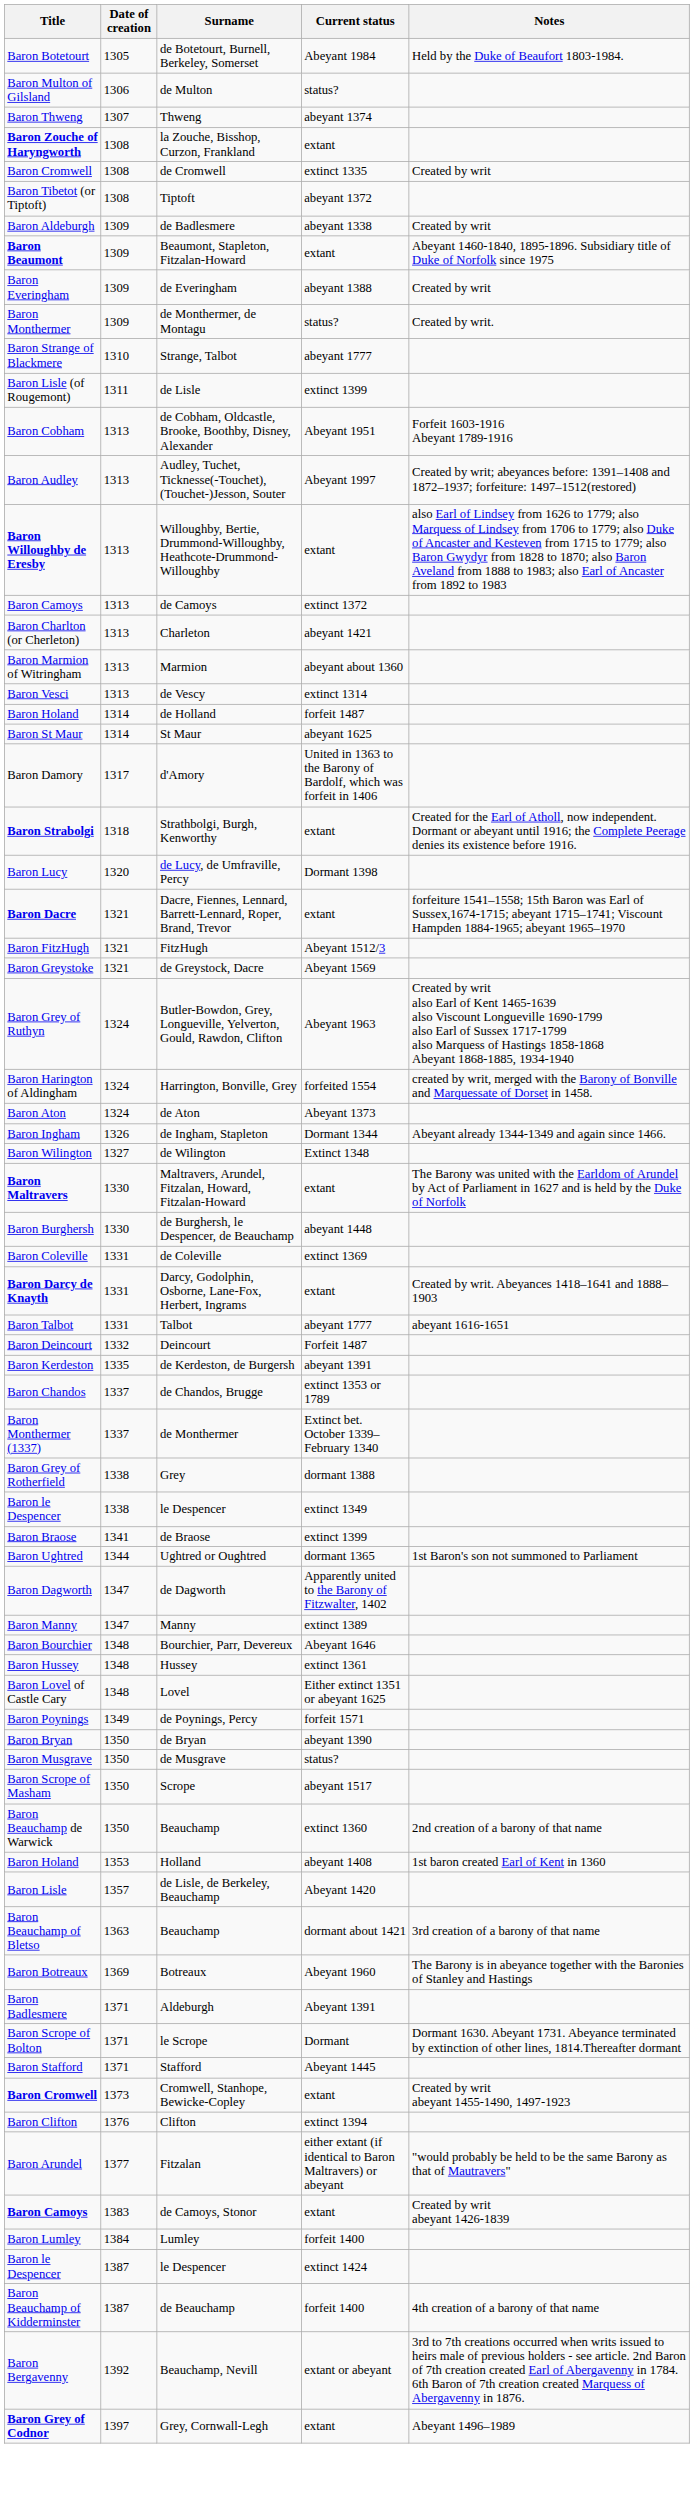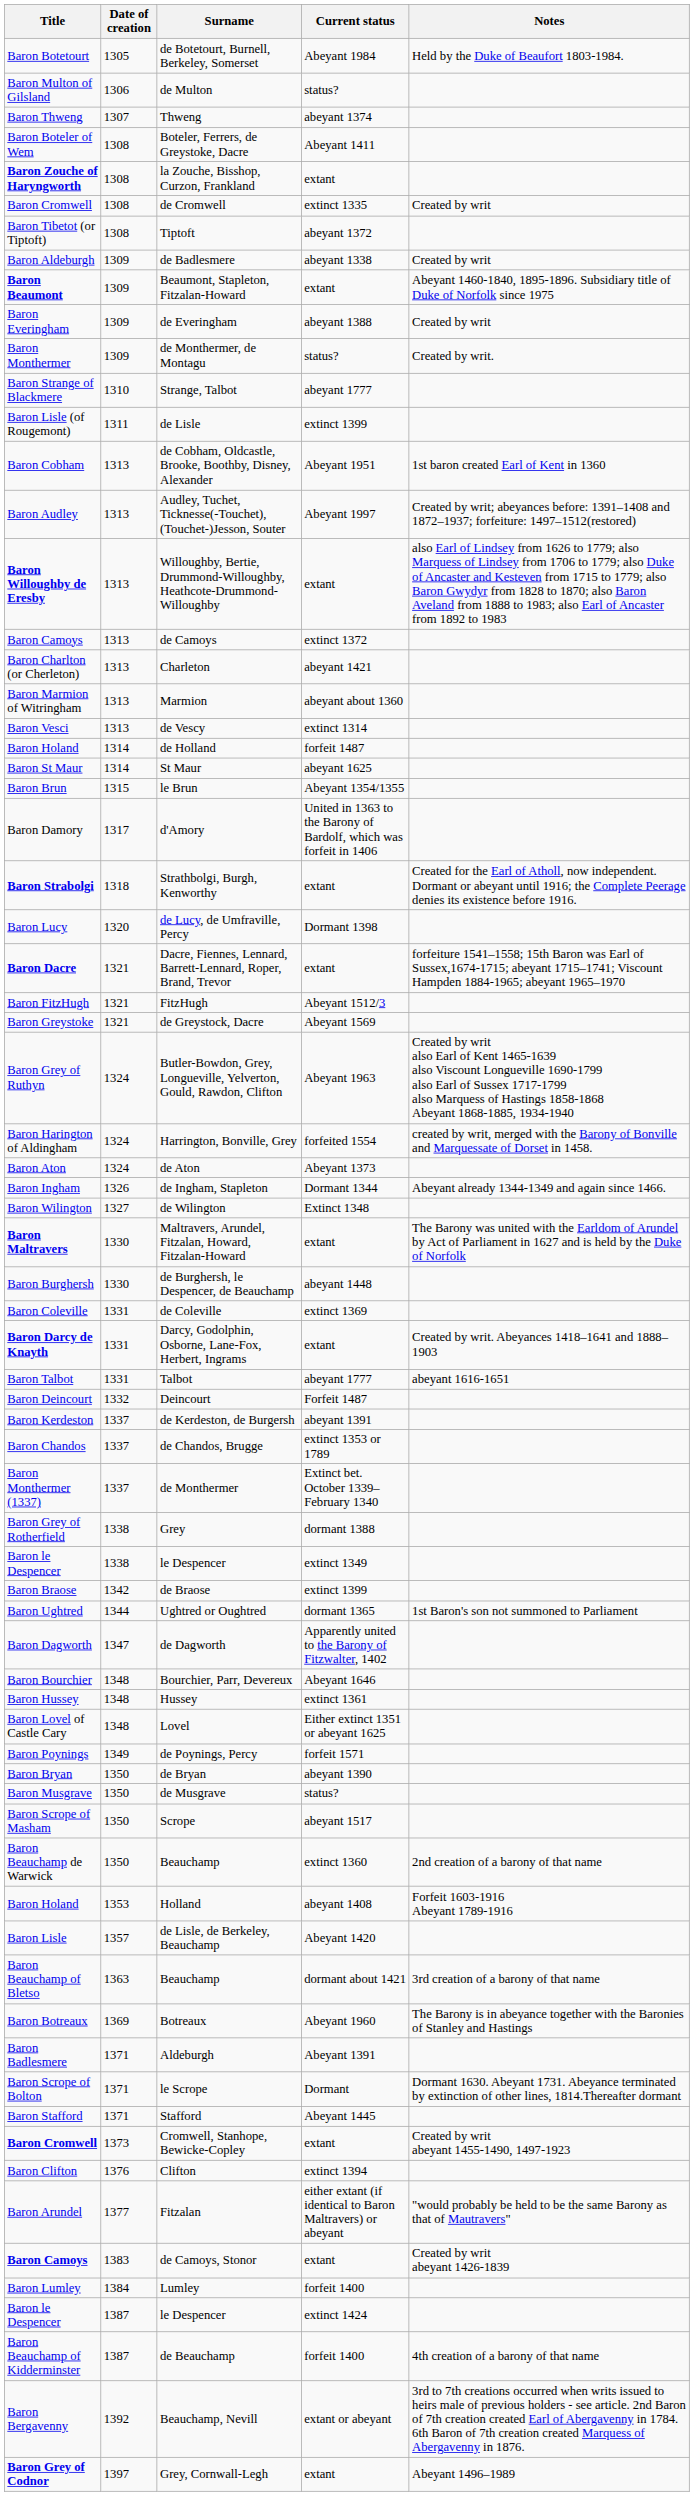 <table class="wikitable sortable">
 <tr>
 <th>Title</th>
 <th>Date of creation</th>
 <th>Surname</th>
 <th>Current status</th>
 <th>Notes</th>
 </tr>
 <tr>
 <td><a href='#'>Baron Botetourt</a></td>
 <td>1305</td>
 <td>de Botetourt, Burnell, Berkeley, Somerset</td>
 <td>Abeyant 1984</td>
 <td>Held by the <a href='#'>Duke of Beaufort</a> 1803-1984.</td>
 </tr>
 <tr>
 <td><a href='#'>Baron Multon of Gilsland</a></td>
 <td>1306</td>
 <td>de Multon</td>
 <td>status?</td>
 <td> </td>
 </tr>
 <tr>
 <td><a href='#'>Baron Thweng</a></td>
 <td>1307</td>
 <td>Thweng</td>
 <td>abeyant 1374</td>
+<td> </td>
+</tr>
+<tr>
+<td><a href='#'>Baron Boteler of Wem</a></td>
+<td>1308</td>
+<td>Boteler, Ferrers, de Greystoke, Dacre</td>
+<td>Abeyant 1411</td>
 <td> </td>
 </tr>
 <tr>
 <td><strong><a href='#'>Baron Zouche of Haryngworth</a></strong></td>
 <td>1308</td>
 <td>la Zouche, Bisshop, Curzon, Frankland</td>
 <td>extant</td>
 <td> </td>
 </tr>
 <tr>
 <td><a href='#'>Baron Cromwell</a></td>
 <td>1308</td>
 <td>de Cromwell</td>
 <td>extinct 1335</td>
 <td>Created by writ</td>
 </tr>
 <tr>
 <td><a href='#'>Baron Tibetot</a> (or Tiptoft)</td>
 <td>1308</td>
 <td>Tiptoft</td>
 <td>abeyant 1372</td>
 <td> </td>
 </tr>
 <tr>
 <td><a href='#'>Baron Aldeburgh</a></td>
 <td>1309</td>
 <td>de Badlesmere</td>
 <td>abeyant 1338</td>
 <td>Created by writ</td>
 </tr>
 <tr>
 <td><strong><a href='#'>Baron Beaumont</a></strong></td>
 <td>1309</td>
 <td>Beaumont, Stapleton, Fitzalan-Howard</td>
 <td>extant</td>
 <td>Abeyant 1460-1840, 1895-1896. Subsidiary title of <a href='#'>Duke of Norfolk</a> since 1975</td>
 </tr>
 <tr>
 <td><a href='#'>Baron Everingham</a></td>
 <td>1309</td>
 <td>de Everingham</td>
 <td>abeyant 1388</td>
 <td>Created by writ</td>
 </tr>
 <tr>
 <td><a href='#'>Baron Monthermer</a></td>
 <td>1309</td>
 <td>de Monthermer, de Montagu</td>
 <td>status?</td>
 <td>Created by writ.</td>
 </tr>
 <tr>
 <td><a href='#'>Baron Strange of Blackmere</a></td>
 <td>1310</td>
 <td>Strange, Talbot</td>
 <td>abeyant 1777</td>
 <td> </td>
 </tr>
 <tr>
 <td><a href='#'>Baron Lisle</a> (of Rougemont)</td>
 <td>1311</td>
 <td>de Lisle</td>
 <td>extinct 1399</td>
 <td> </td>
 </tr>
 <tr>
 <td><a href='#'>Baron Cobham</a></td>
 <td>1313</td>
 <td>de Cobham, Oldcastle, Brooke, Boothby, Disney, Alexander</td>
 <td>Abeyant 1951</td>
-<td>Forfeit 1603-1916<br>Abeyant 1789-1916</td>
+<td>1st baron created <a href='#'>Earl of Kent</a> in 1360</td>
 </tr>
 <tr>
 <td><a href='#'>Baron Audley</a></td>
 <td>1313</td>
 <td>Audley, Tuchet, Ticknesse(-Touchet), (Touchet-)Jesson, Souter</td>
 <td>Abeyant 1997</td>
 <td>Created by writ; abeyances before: 1391–1408 and 1872–1937; forfeiture: 1497–1512(restored)</td>
 </tr>
 <tr>
 <td><strong><a href='#'>Baron Willoughby de Eresby</a></strong></td>
 <td>1313</td>
 <td>Willoughby, Bertie, Drummond-Willoughby, Heathcote-Drummond-Willoughby</td>
 <td>extant</td>
 <td>also <a href='#'>Earl of Lindsey</a> from 1626 to 1779; also <a href='#'>Marquess of Lindsey</a> from 1706 to 1779; also <a href='#'>Duke of Ancaster and Kesteven</a> from 1715 to 1779; also <a href='#'>Baron Gwydyr</a> from 1828 to 1870; also <a href='#'>Baron Aveland</a> from 1888 to 1983; also <a href='#'>Earl of Ancaster</a> from 1892 to 1983</td>
 </tr>
 <tr>
 <td><a href='#'>Baron Camoys</a></td>
 <td>1313</td>
 <td>de Camoys</td>
 <td>extinct 1372</td>
 <td> </td>
 </tr>
 <tr>
 <td><a href='#'>Baron Charlton</a> (or Cherleton)</td>
 <td>1313</td>
 <td>Charleton</td>
 <td>abeyant 1421</td>
 <td> </td>
 </tr>
 <tr>
 <td><a href='#'>Baron Marmion</a> of Witringham</td>
 <td>1313</td>
 <td>Marmion</td>
 <td>abeyant about 1360</td>
 <td></td>
 </tr>
 <tr>
 <td><a href='#'>Baron Vesci</a></td>
 <td>1313</td>
 <td>de Vescy</td>
 <td>extinct 1314</td>
 <td></td>
 </tr>
 <tr>
 <td><a href='#'>Baron Holand</a></td>
 <td>1314</td>
 <td>de Holland</td>
 <td>forfeit 1487</td>
 <td> </td>
 </tr>
 <tr>
 <td><a href='#'>Baron St Maur</a></td>
 <td>1314</td>
 <td>St Maur</td>
 <td>abeyant 1625</td>
+<td> </td>
+</tr>
+<tr>
+<td><a href='#'>Baron Brun</a></td>
+<td>1315</td>
+<td>le Brun</td>
+<td>Abeyant 1354/1355</td>
 <td> </td>
 </tr>
 <tr>
 <td>Baron Damory</td>
 <td>1317</td>
 <td>d'Amory</td>
 <td>United in 1363 to the Barony of Bardolf, which was forfeit in 1406</td>
 <td></td>
 </tr>
 <tr>
 <td><strong><a href='#'>Baron Strabolgi</a></strong></td>
 <td>1318</td>
 <td>Strathbolgi, Burgh, Kenworthy</td>
 <td>extant</td>
 <td>Created for the <a href='#'>Earl of Atholl</a>, now independent. Dormant or abeyant until 1916; the <a href='#'>Complete Peerage</a> denies its existence before 1916.</td>
 </tr>
 <tr>
 <td><a href='#'>Baron Lucy</a></td>
 <td>1320</td>
 <td><a href='#'>de Lucy</a>, de Umfraville, Percy</td>
 <td>Dormant 1398</td>
 <td></td>
 </tr>
 <tr>
 <td><strong><a href='#'>Baron Dacre</a></strong></td>
 <td>1321</td>
 <td>Dacre, Fiennes, Lennard, Barrett-Lennard, Roper, Brand, Trevor</td>
 <td>extant</td>
 <td>forfeiture 1541–1558; 15th Baron was Earl of Sussex,1674-1715; abeyant 1715–1741; Viscount Hampden 1884-1965; abeyant 1965–1970</td>
 </tr>
 <tr>
 <td><a href='#'>Baron FitzHugh</a></td>
 <td>1321</td>
 <td>FitzHugh</td>
 <td>Abeyant 1512/<a href='#'>3</a></td>
 <td> </td>
 </tr>
 <tr>
 <td><a href='#'>Baron Greystoke</a></td>
 <td>1321</td>
 <td>de Greystock, Dacre</td>
 <td>Abeyant 1569</td>
 <td> </td>
 </tr>
 <tr>
 <td><a href='#'>Baron Grey of Ruthyn</a></td>
 <td>1324</td>
 <td>Butler-Bowdon, Grey, Longueville, Yelverton, Gould, Rawdon, Clifton</td>
 <td>Abeyant 1963</td>
 <td>Created by writ<br>also Earl of Kent 1465-1639<br>also Viscount Longueville 1690-1799<br>also Earl of Sussex 1717-1799<br>also Marquess of Hastings 1858-1868<br>Abeyant 1868-1885, 1934-1940</td>
 </tr>
 <tr>
 <td><a href='#'>Baron Harington</a> of Aldingham</td>
 <td>1324</td>
 <td>Harrington, Bonville, Grey</td>
 <td>forfeited 1554</td>
 <td>created by writ, merged with the <a href='#'>Barony of Bonville</a> and <a href='#'>Marquessate of Dorset</a> in 1458.</td>
 </tr>
 <tr>
 <td><a href='#'>Baron Aton</a></td>
 <td>1324</td>
 <td>de Aton</td>
 <td>Abeyant 1373</td>
 <td></td>
 </tr>
 <tr>
 <td><a href='#'>Baron Ingham</a></td>
 <td>1326</td>
 <td>de Ingham, Stapleton</td>
 <td>Dormant 1344</td>
 <td>Abeyant already 1344-1349 and again since 1466.</td>
 </tr>
 <tr>
 <td><a href='#'>Baron Wilington</a></td>
 <td>1327</td>
 <td>de Wilington</td>
 <td>Extinct 1348</td>
 <td></td>
 </tr>
 <tr>
 <td><strong><a href='#'>Baron Maltravers</a></strong></td>
 <td>1330</td>
 <td>Maltravers, Arundel, Fitzalan, Howard, Fitzalan-Howard</td>
 <td>extant</td>
 <td>The Barony was united with the <a href='#'>Earldom of Arundel</a> by Act of Parliament in 1627 and is held by the <a href='#'>Duke of Norfolk</a></td>
 </tr>
 <tr>
 <td><a href='#'>Baron Burghersh</a></td>
 <td>1330</td>
 <td>de Burghersh, le Despencer, de Beauchamp</td>
 <td>abeyant 1448</td>
 <td></td>
 </tr>
 <tr>
 <td><a href='#'>Baron Coleville</a></td>
 <td>1331</td>
 <td>de Coleville</td>
 <td>extinct 1369</td>
 <td></td>
 </tr>
 <tr>
 <td><strong><a href='#'>Baron Darcy de Knayth</a></strong></td>
 <td>1331</td>
 <td>Darcy, Godolphin, Osborne, Lane-Fox, Herbert, Ingrams</td>
 <td>extant</td>
 <td>Created by writ. Abeyances 1418–1641 and 1888–1903</td>
 </tr>
 <tr>
 <td><a href='#'>Baron Talbot</a></td>
 <td>1331</td>
 <td>Talbot</td>
 <td>abeyant 1777</td>
 <td>abeyant 1616-1651</td>
 </tr>
 <tr>
 <td><a href='#'>Baron Deincourt</a></td>
 <td>1332</td>
 <td>Deincourt</td>
 <td>Forfeit 1487</td>
 <td> </td>
 </tr>
 <tr>
 <td><a href='#'>Baron Kerdeston</a></td>
-<td>1335</td>
+<td>1337</td>
 <td>de Kerdeston, de Burgersh</td>
 <td>abeyant 1391</td>
 <td></td>
 </tr>
 <tr>
 <td><a href='#'>Baron Chandos</a></td>
 <td>1337</td>
 <td>de Chandos, Brugge</td>
 <td>extinct 1353 or 1789</td>
 <td> </td>
 </tr>
 <tr>
 <td><a href='#'>Baron Monthermer (1337)</a></td>
 <td>1337</td>
 <td>de Monthermer</td>
 <td>Extinct bet. October 1339–February 1340</td>
 <td> </td>
 </tr>
 <tr>
 <td><a href='#'>Baron Grey of Rotherfield</a></td>
 <td>1338</td>
 <td>Grey</td>
 <td>dormant 1388</td>
 <td> </td>
 </tr>
 <tr>
 <td><a href='#'>Baron le Despencer</a></td>
 <td>1338</td>
 <td>le Despencer</td>
 <td>extinct 1349</td>
 <td> </td>
 </tr>
 <tr>
 <td><a href='#'>Baron Braose</a></td>
-<td>1341</td>
+<td>1342</td>
 <td>de Braose</td>
 <td>extinct 1399</td>
 <td> </td>
 </tr>
 <tr>
 <td><a href='#'>Baron Ughtred</a></td>
 <td>1344</td>
 <td>Ughtred or Oughtred</td>
 <td>dormant 1365</td>
 <td>1st Baron's son not summoned to Parliament</td>
 </tr>
 <tr>
 <td><a href='#'>Baron Dagworth</a></td>
 <td>1347</td>
 <td>de Dagworth</td>
 <td>Apparently united to <a href='#'>the Barony of Fitzwalter</a>, 1402</td>
-</tr>
-<tr>
-<td><a href='#'>Baron Manny</a></td>
-<td>1347</td>
-<td>Manny</td>
-<td>extinct 1389</td>
-<td> </td>
 </tr>
 <tr>
 <td><a href='#'>Baron Bourchier</a></td>
 <td>1348</td>
 <td>Bourchier, Parr, Devereux</td>
 <td>Abeyant 1646</td>
 <td> </td>
 </tr>
 <tr>
 <td><a href='#'>Baron Hussey</a></td>
 <td>1348</td>
 <td>Hussey</td>
 <td>extinct 1361</td>
 <td> </td>
 </tr>
 <tr>
 <td><a href='#'>Baron Lovel</a> of Castle Cary</td>
 <td>1348</td>
 <td>Lovel</td>
 <td>Either extinct 1351 or abeyant 1625</td>
 <td></td>
 </tr>
 <tr>
 <td><a href='#'>Baron Poynings</a></td>
 <td>1349</td>
 <td>de Poynings, Percy</td>
 <td>forfeit 1571</td>
 <td> </td>
 </tr>
 <tr>
 <td><a href='#'>Baron Bryan</a></td>
 <td>1350</td>
 <td>de Bryan</td>
 <td>abeyant 1390</td>
 <td> </td>
 </tr>
 <tr>
 <td><a href='#'>Baron Musgrave</a></td>
 <td>1350</td>
 <td>de Musgrave</td>
 <td>status?</td>
 <td> </td>
 </tr>
 <tr>
 <td><a href='#'>Baron Scrope of Masham</a></td>
 <td>1350</td>
 <td>Scrope</td>
 <td>abeyant 1517</td>
 <td> </td>
 </tr>
 <tr>
 <td><a href='#'>Baron Beauchamp</a> de Warwick</td>
 <td>1350</td>
 <td>Beauchamp</td>
 <td>extinct 1360</td>
 <td>2nd creation of a barony of that name</td>
 </tr>
 <tr>
 <td><a href='#'>Baron Holand</a></td>
 <td>1353</td>
 <td>Holland</td>
 <td>abeyant 1408</td>
-<td>1st baron created <a href='#'>Earl of Kent</a> in 1360</td>
+<td>Forfeit 1603-1916<br>Abeyant 1789-1916</td>
 </tr>
 <tr>
 <td><a href='#'>Baron Lisle</a></td>
 <td>1357</td>
 <td>de Lisle, de Berkeley, Beauchamp</td>
 <td>Abeyant 1420</td>
 <td> </td>
 </tr>
 <tr>
 <td><a href='#'>Baron Beauchamp of Bletso</a></td>
 <td>1363</td>
 <td>Beauchamp</td>
 <td>dormant about 1421</td>
 <td>3rd creation of a barony of that name</td>
 </tr>
 <tr>
 <td><a href='#'>Baron Botreaux</a></td>
 <td>1369</td>
 <td>Botreaux</td>
 <td>Abeyant 1960</td>
 <td>The Barony is in abeyance together with the Baronies of Stanley and Hastings</td>
 </tr>
 <tr>
 <td><a href='#'>Baron Badlesmere</a></td>
 <td>1371</td>
 <td>Aldeburgh</td>
 <td>Abeyant 1391</td>
 <td> </td>
 </tr>
 <tr>
 <td><a href='#'>Baron Scrope of Bolton</a></td>
 <td>1371</td>
 <td>le Scrope</td>
 <td>Dormant</td>
 <td>Dormant 1630. Abeyant 1731. Abeyance terminated by extinction of other lines, 1814.Thereafter dormant</td>
 </tr>
 <tr>
 <td><a href='#'>Baron Stafford</a></td>
 <td>1371</td>
 <td>Stafford</td>
 <td>Abeyant 1445</td>
 <td> </td>
 </tr>
 <tr>
 <td><strong><a href='#'>Baron Cromwell</a></strong></td>
 <td>1373</td>
 <td>Cromwell, Stanhope, Bewicke-Copley</td>
 <td>extant</td>
 <td>Created by writ<br>abeyant 1455-1490, 1497-1923</td>
 </tr>
 <tr>
 <td><a href='#'>Baron Clifton</a></td>
 <td>1376</td>
 <td>Clifton</td>
 <td>extinct 1394</td>
 <td> </td>
 </tr>
 <tr>
 <td><a href='#'>Baron Arundel</a></td>
 <td>1377</td>
 <td>Fitzalan</td>
 <td>either extant (if identical to Baron Maltravers) or abeyant</td>
 <td>"would probably be held to be the same Barony as that of <a href='#'>Mautravers</a>"</td>
 </tr>
 <tr>
 <td><strong><a href='#'>Baron Camoys</a></strong></td>
 <td>1383</td>
 <td>de Camoys, Stonor</td>
 <td>extant</td>
 <td>Created by writ<br>abeyant 1426-1839</td>
 </tr>
 <tr>
 <td><a href='#'>Baron Lumley</a></td>
 <td>1384</td>
 <td>Lumley</td>
 <td>forfeit 1400</td>
 <td> </td>
 </tr>
 <tr>
 <td><a href='#'>Baron le Despencer</a></td>
 <td>1387</td>
 <td>le Despencer</td>
 <td>extinct 1424</td>
 <td> </td>
 </tr>
 <tr>
 <td><a href='#'>Baron Beauchamp of Kidderminster</a></td>
 <td>1387</td>
 <td>de Beauchamp</td>
 <td>forfeit 1400</td>
 <td>4th creation of a barony of that name</td>
 </tr>
 <tr>
 <td><a href='#'>Baron Bergavenny</a></td>
 <td>1392</td>
 <td>Beauchamp, Nevill</td>
 <td>extant or abeyant</td>
 <td>3rd to 7th creations occurred when writs issued to heirs male of previous holders - see article. 2nd Baron of 7th creation created <a href='#'>Earl of Abergavenny</a> in 1784. 6th Baron of 7th creation created <a href='#'>Marquess of Abergavenny</a> in 1876.</td>
 </tr>
 <tr>
 <td><strong><a href='#'>Baron Grey of Codnor</a></strong></td>
 <td>1397</td>
 <td>Grey, Cornwall-Legh</td>
 <td>extant</td>
 <td>Abeyant 1496–1989</td>
 </tr>
 </table>
